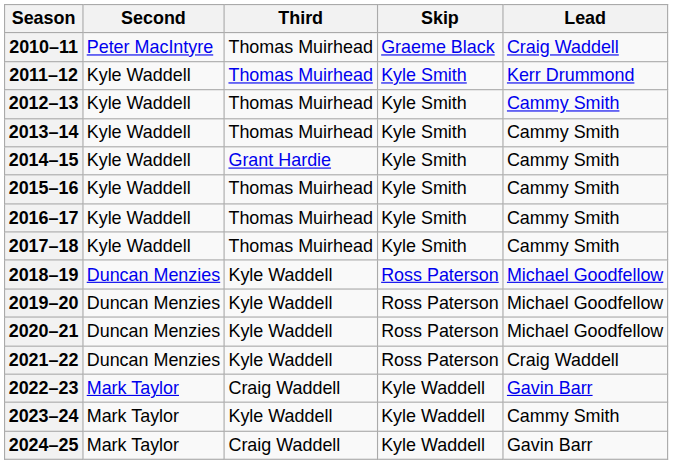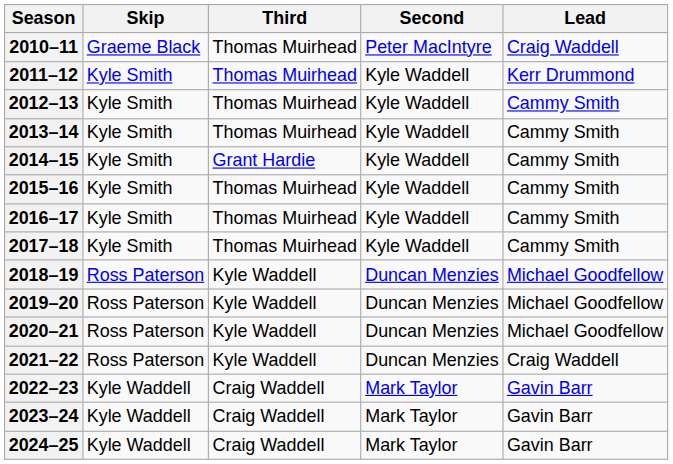 <table class="wikitable">
 <tr>
 <th scope="col">Season</th>
+<th scope="col">Skip</th>
+<th scope="col">Third</th>
 <th scope="col">Second</th>
-<th scope="col">Third</th>
-<th scope="col">Skip</th>
 <th scope="col">Lead</th>
 </tr>
 <tr>
 <th scope="row">2010–11</th>
+<td><a href='#'>Graeme Black</a></td>
+<td>Thomas Muirhead</td>
 <td><a href='#'>Peter MacIntyre</a></td>
-<td>Thomas Muirhead</td>
-<td><a href='#'>Graeme Black</a></td>
 <td><a href='#'>Craig Waddell</a></td>
 </tr>
 <tr>
 <th scope="row">2011–12</th>
+<td><a href='#'>Kyle Smith</a></td>
+<td><a href='#'>Thomas Muirhead</a></td>
 <td>Kyle Waddell</td>
-<td><a href='#'>Thomas Muirhead</a></td>
-<td><a href='#'>Kyle Smith</a></td>
 <td><a href='#'>Kerr Drummond</a></td>
 </tr>
 <tr>
 <th scope="row">2012–13</th>
+<td>Kyle Smith</td>
+<td>Thomas Muirhead</td>
 <td>Kyle Waddell</td>
-<td>Thomas Muirhead</td>
-<td>Kyle Smith</td>
 <td><a href='#'>Cammy Smith</a></td>
 </tr>
 <tr>
 <th scope="row">2013–14</th>
+<td>Kyle Smith</td>
+<td>Thomas Muirhead</td>
 <td>Kyle Waddell</td>
-<td>Thomas Muirhead</td>
-<td>Kyle Smith</td>
 <td>Cammy Smith</td>
 </tr>
 <tr>
 <th scope="row">2014–15</th>
+<td>Kyle Smith</td>
+<td><a href='#'>Grant Hardie</a></td>
 <td>Kyle Waddell</td>
-<td><a href='#'>Grant Hardie</a></td>
-<td>Kyle Smith</td>
 <td>Cammy Smith</td>
 </tr>
 <tr>
 <th scope="row">2015–16</th>
+<td>Kyle Smith</td>
+<td>Thomas Muirhead</td>
 <td>Kyle Waddell</td>
-<td>Thomas Muirhead</td>
-<td>Kyle Smith</td>
 <td>Cammy Smith</td>
 </tr>
 <tr>
 <th scope="row">2016–17</th>
+<td>Kyle Smith</td>
+<td>Thomas Muirhead</td>
 <td>Kyle Waddell</td>
-<td>Thomas Muirhead</td>
-<td>Kyle Smith</td>
 <td>Cammy Smith</td>
 </tr>
 <tr>
 <th scope="row">2017–18</th>
+<td>Kyle Smith</td>
+<td>Thomas Muirhead</td>
 <td>Kyle Waddell</td>
-<td>Thomas Muirhead</td>
-<td>Kyle Smith</td>
 <td>Cammy Smith</td>
 </tr>
 <tr>
 <th scope="row">2018–19</th>
+<td><a href='#'>Ross Paterson</a></td>
+<td>Kyle Waddell</td>
 <td><a href='#'>Duncan Menzies</a></td>
-<td>Kyle Waddell</td>
-<td><a href='#'>Ross Paterson</a></td>
 <td><a href='#'>Michael Goodfellow</a></td>
 </tr>
 <tr>
 <th scope="row">2019–20</th>
+<td>Ross Paterson</td>
+<td>Kyle Waddell</td>
 <td>Duncan Menzies</td>
-<td>Kyle Waddell</td>
-<td>Ross Paterson</td>
 <td>Michael Goodfellow</td>
 </tr>
 <tr>
 <th scope="row">2020–21</th>
+<td>Ross Paterson</td>
+<td>Kyle Waddell</td>
 <td>Duncan Menzies</td>
-<td>Kyle Waddell</td>
-<td>Ross Paterson</td>
 <td>Michael Goodfellow</td>
 </tr>
 <tr>
 <th scope="row">2021–22</th>
+<td>Ross Paterson</td>
+<td>Kyle Waddell</td>
 <td>Duncan Menzies</td>
-<td>Kyle Waddell</td>
-<td>Ross Paterson</td>
 <td>Craig Waddell</td>
 </tr>
 <tr>
 <th scope="row">2022–23</th>
+<td>Kyle Waddell</td>
+<td>Craig Waddell</td>
 <td><a href='#'>Mark Taylor</a></td>
-<td>Craig Waddell</td>
-<td>Kyle Waddell</td>
 <td><a href='#'>Gavin Barr</a></td>
 </tr>
 <tr>
 <th scope="row">2023–24</th>
+<td>Kyle Waddell</td>
+<td>Craig Waddell</td>
 <td>Mark Taylor</td>
-<td>Kyle Waddell</td>
-<td>Kyle Waddell</td>
-<td>Cammy Smith</td>
+<td>Gavin Barr</td>
 </tr>
 <tr>
 <th scope="row">2024–25</th>
+<td>Kyle Waddell</td>
+<td>Craig Waddell</td>
 <td>Mark Taylor</td>
-<td>Craig Waddell</td>
-<td>Kyle Waddell</td>
 <td>Gavin Barr</td>
 </tr>
 </table>
